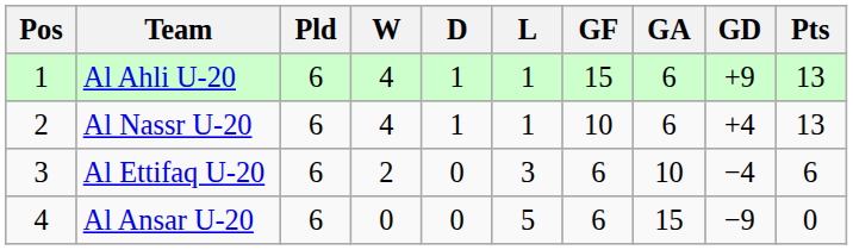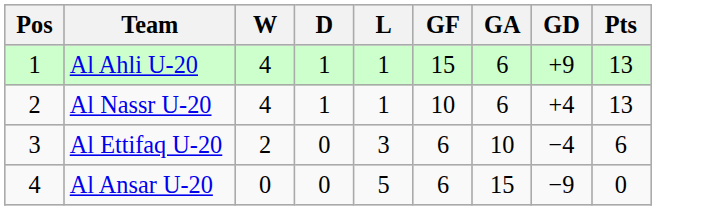 <table class="wikitable" style="font-size: 95%; text-align: center;">
 <tr>
 <th style="width: 30px;">Pos</th>
 <th style="width: 100px;">Team</th>
-<th style="width: 30px;">Pld</th>
 <th style="width: 30px;">W</th>
 <th style="width: 30px;">D</th>
 <th style="width: 30px;">L</th>
 <th style="width: 30px;">GF</th>
 <th style="width: 30px;">GA</th>
 <th style="width: 30px;">GD</th>
 <th style="width: 30px;">Pts</th>
 </tr>
 <tr style="background:#ccffcc;">
 <td>1</td>
 <td align=left><a href='#'>Al Ahli U-20</a></td>
-<td>6</td>
 <td>4</td>
 <td>1</td>
 <td>1</td>
 <td>15</td>
 <td>6</td>
 <td>+9</td>
 <td>13</td>
 </tr>
 <tr>
 <td>2</td>
 <td align=left><a href='#'>Al Nassr U-20</a></td>
-<td>6</td>
 <td>4</td>
 <td>1</td>
 <td>1</td>
 <td>10</td>
 <td>6</td>
 <td>+4</td>
 <td>13</td>
 </tr>
 <tr>
 <td>3</td>
 <td align=left><a href='#'>Al Ettifaq U-20</a></td>
-<td>6</td>
 <td>2</td>
 <td>0</td>
 <td>3</td>
 <td>6</td>
 <td>10</td>
 <td>−4</td>
 <td>6</td>
 </tr>
 <tr>
 <td>4</td>
 <td align=left><a href='#'>Al Ansar U-20</a></td>
-<td>6</td>
 <td>0</td>
 <td>0</td>
 <td>5</td>
 <td>6</td>
 <td>15</td>
 <td>−9</td>
 <td>0</td>
 </tr>
 </table>
